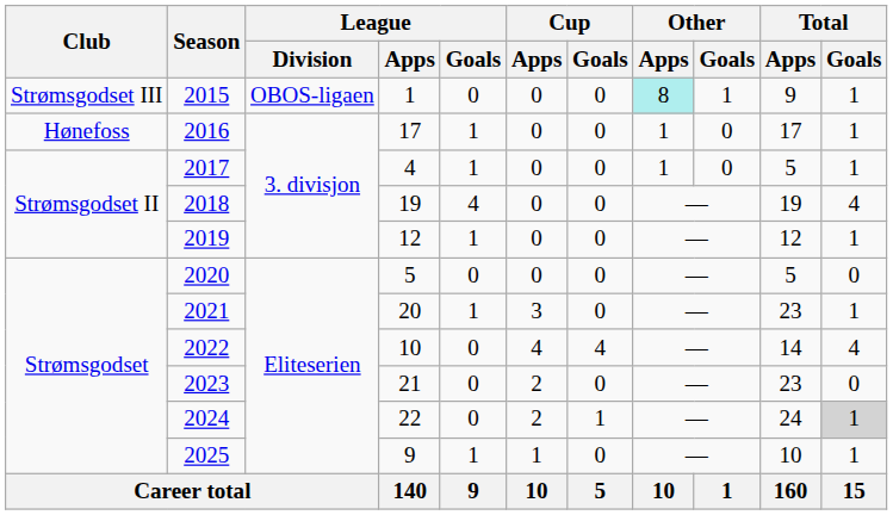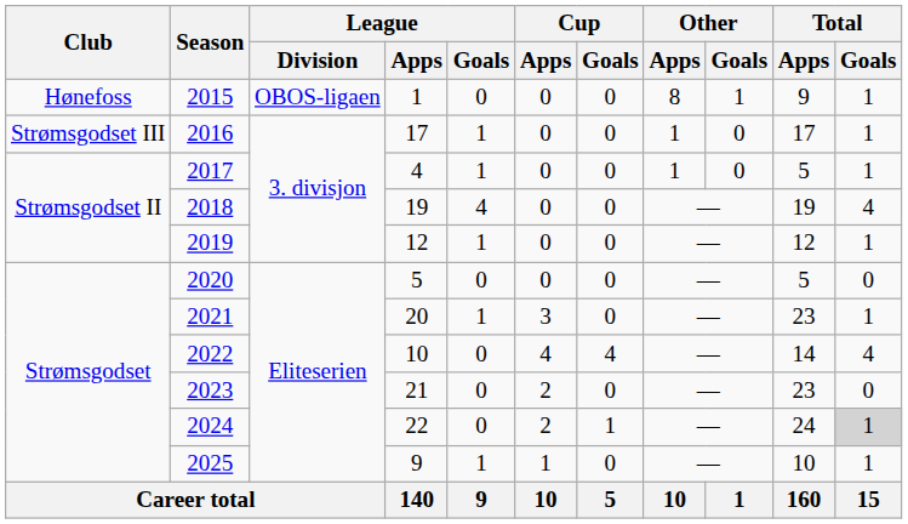 <table class="wikitable" style="text-align:center">
 <tr>
 <th rowspan="2">Club</th>
 <th rowspan="2">Season</th>
 <th colspan="3">League</th>
 <th colspan="2">Cup</th>
 <th colspan="2">Other</th>
 <th colspan="2">Total</th>
 </tr>
 <tr>
 <th>Division</th>
 <th>Apps</th>
 <th>Goals</th>
 <th>Apps</th>
 <th>Goals</th>
 <th>Apps</th>
 <th>Goals</th>
 <th>Apps</th>
 <th>Goals</th>
 </tr>
 <tr>
-<td><a href='#'>Strømsgodset</a> III</td>
+<td><a href='#'>Hønefoss</a></td>
 <td><a href='#'>2015</a></td>
 <td><a href='#'>OBOS-ligaen</a></td>
 <td>1</td>
 <td>0</td>
 <td>0</td>
 <td>0</td>
-<td style="background: paleturquoise;">8</td>
+<td>8</td>
 <td>1</td>
 <td>9</td>
 <td>1</td>
 </tr>
 <tr>
-<td><a href='#'>Hønefoss</a></td>
+<td><a href='#'>Strømsgodset</a> III</td>
 <td><a href='#'>2016</a></td>
 <td rowspan="4"><a href='#'>3. divisjon</a></td>
 <td>17</td>
 <td>1</td>
 <td>0</td>
 <td>0</td>
 <td>1</td>
 <td>0</td>
 <td>17</td>
 <td>1</td>
 </tr>
 <tr>
 <td rowspan="3"><a href='#'>Strømsgodset</a> II</td>
 <td><a href='#'>2017</a></td>
 <td>4</td>
 <td>1</td>
 <td>0</td>
 <td>0</td>
 <td>1</td>
 <td>0</td>
 <td>5</td>
 <td>1</td>
 </tr>
 <tr>
 <td><a href='#'>2018</a></td>
 <td>19</td>
 <td>4</td>
 <td>0</td>
 <td>0</td>
 <td colspan="2">—</td>
 <td>19</td>
 <td>4</td>
 </tr>
 <tr>
 <td><a href='#'>2019</a></td>
 <td>12</td>
 <td>1</td>
 <td>0</td>
 <td>0</td>
 <td colspan="2">—</td>
 <td>12</td>
 <td>1</td>
 </tr>
 <tr>
 <td rowspan="6"><a href='#'>Strømsgodset</a></td>
 <td><a href='#'>2020</a></td>
 <td rowspan="6"><a href='#'>Eliteserien</a></td>
 <td>5</td>
 <td>0</td>
 <td>0</td>
 <td>0</td>
 <td colspan="2">—</td>
 <td>5</td>
 <td>0</td>
 </tr>
 <tr>
 <td><a href='#'>2021</a></td>
 <td>20</td>
 <td>1</td>
 <td>3</td>
 <td>0</td>
 <td colspan="2">—</td>
 <td>23</td>
 <td>1</td>
 </tr>
 <tr>
 <td><a href='#'>2022</a></td>
 <td>10</td>
 <td>0</td>
 <td>4</td>
 <td>4</td>
 <td colspan="2">—</td>
 <td>14</td>
 <td>4</td>
 </tr>
 <tr>
 <td><a href='#'>2023</a></td>
 <td>21</td>
 <td>0</td>
 <td>2</td>
 <td>0</td>
 <td colspan="2">—</td>
 <td>23</td>
 <td>0</td>
 </tr>
 <tr>
 <td><a href='#'>2024</a></td>
 <td>22</td>
 <td>0</td>
 <td>2</td>
 <td>1</td>
 <td colspan="2">—</td>
 <td>24</td>
 <td style="background: lightgrey;">1</td>
 </tr>
 <tr>
 <td><a href='#'>2025</a></td>
 <td>9</td>
 <td>1</td>
 <td>1</td>
 <td>0</td>
 <td colspan="2">—</td>
 <td>10</td>
 <td>1</td>
 </tr>
 <tr>
 <th colspan="3">Career total</th>
 <th>140</th>
 <th>9</th>
 <th>10</th>
 <th>5</th>
 <th>10</th>
 <th>1</th>
 <th>160</th>
 <th>15</th>
 </tr>
 </table>
